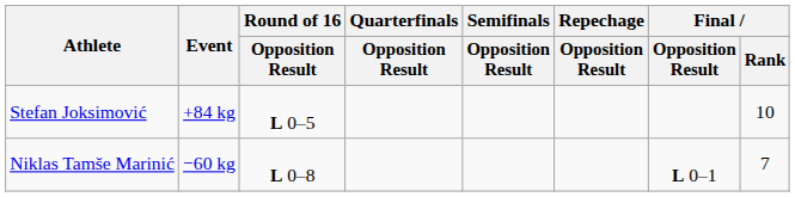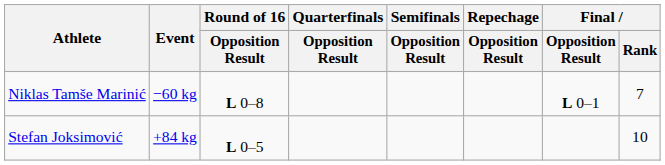 <table class="wikitable" style="font-size:90%">
 <tr>
 <th rowspan="2">Athlete</th>
 <th rowspan="2">Event</th>
 <th>Round of 16</th>
 <th>Quarterfinals</th>
 <th>Semifinals</th>
 <th>Repechage</th>
 <th colspan=2>Final / </th>
 </tr>
 <tr style="font-size:95%">
 <th>Opposition<br>Result</th>
 <th>Opposition<br>Result</th>
 <th>Opposition<br>Result</th>
 <th>Opposition<br>Result</th>
 <th>Opposition<br>Result</th>
 <th>Rank</th>
 </tr>
 <tr align=center>
+<td align=left><a href='#'>Niklas Tamše Marinić</a></td>
+<td align=left><a href='#'>−60 kg</a></td>
+<td><br><strong>L</strong> 0–8</td>
+<td></td>
+<td></td>
+<td></td>
+<td><br><strong>L</strong> 0–1</td>
+<td>7</td>
+</tr>
+<tr align=center>
 <td align=left><a href='#'>Stefan Joksimović</a></td>
 <td align=left><a href='#'>+84 kg</a></td>
 <td><br><strong>L</strong> 0–5</td>
 <td></td>
 <td></td>
 <td></td>
 <td></td>
 <td>10</td>
 </tr>
-<tr align=center>
-<td align=left><a href='#'>Niklas Tamše Marinić</a></td>
-<td align=left><a href='#'>−60 kg</a></td>
-<td><br><strong>L</strong> 0–8</td>
-<td></td>
-<td></td>
-<td></td>
-<td><br><strong>L</strong> 0–1</td>
-<td>7</td>
-</tr>
 </table>
